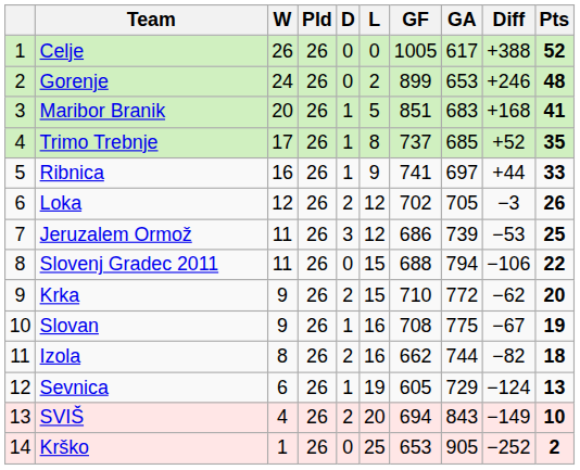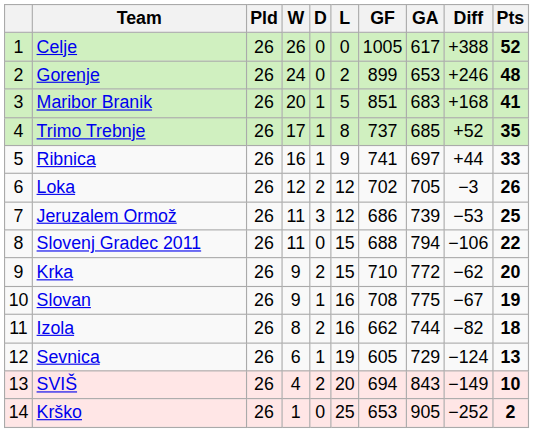 <table class="wikitable sortable" style="text-align:center">
 <tr>
 <th></th>
 <th width="185">Team</th>
+<th>Pld</th>
 <th>W</th>
-<th>Pld</th>
 <th>D</th>
 <th>L</th>
 <th>GF</th>
 <th>GA</th>
 <th>Diff</th>
 <th>Pts</th>
 </tr>
 <tr style="background: #D0F0C0;">
 <td>1</td>
 <td align=left><a href='#'>Celje</a></td>
 <td>26</td>
 <td>26</td>
 <td>0</td>
 <td>0</td>
 <td>1005</td>
 <td>617</td>
 <td>+388</td>
 <td><strong>52</strong></td>
 </tr>
 <tr style="background: #D0F0C0;">
 <td>2</td>
 <td align=left><a href='#'>Gorenje</a></td>
+<td>26</td>
 <td>24</td>
-<td>26</td>
 <td>0</td>
 <td>2</td>
 <td>899</td>
 <td>653</td>
 <td>+246</td>
 <td><strong>48</strong></td>
 </tr>
 <tr style="background: #D0F0C0;">
 <td>3</td>
 <td align=left><a href='#'>Maribor Branik</a></td>
+<td>26</td>
 <td>20</td>
-<td>26</td>
 <td>1</td>
 <td>5</td>
 <td>851</td>
 <td>683</td>
 <td>+168</td>
 <td><strong>41</strong></td>
 </tr>
 <tr style="background: #D0F0C0;">
 <td>4</td>
 <td align=left><a href='#'>Trimo Trebnje</a></td>
+<td>26</td>
 <td>17</td>
-<td>26</td>
 <td>1</td>
 <td>8</td>
 <td>737</td>
 <td>685</td>
 <td>+52</td>
 <td><strong>35</strong></td>
 </tr>
 <tr>
 <td>5</td>
 <td align=left><a href='#'>Ribnica</a></td>
+<td>26</td>
 <td>16</td>
-<td>26</td>
 <td>1</td>
 <td>9</td>
 <td>741</td>
 <td>697</td>
 <td>+44</td>
 <td><strong>33</strong></td>
 </tr>
 <tr>
 <td>6</td>
 <td align=left><a href='#'>Loka</a></td>
+<td>26</td>
 <td>12</td>
-<td>26</td>
 <td>2</td>
 <td>12</td>
 <td>702</td>
 <td>705</td>
 <td>−3</td>
 <td><strong>26</strong></td>
 </tr>
 <tr>
 <td>7</td>
 <td align=left><a href='#'>Jeruzalem Ormož</a></td>
+<td>26</td>
 <td>11</td>
-<td>26</td>
 <td>3</td>
 <td>12</td>
 <td>686</td>
 <td>739</td>
 <td>−53</td>
 <td><strong>25</strong></td>
 </tr>
 <tr>
 <td>8</td>
 <td align=left><a href='#'>Slovenj Gradec 2011</a></td>
+<td>26</td>
 <td>11</td>
-<td>26</td>
 <td>0</td>
 <td>15</td>
 <td>688</td>
 <td>794</td>
 <td>−106</td>
 <td><strong>22</strong></td>
 </tr>
 <tr>
 <td>9</td>
 <td align=left><a href='#'>Krka</a></td>
+<td>26</td>
 <td>9</td>
-<td>26</td>
 <td>2</td>
 <td>15</td>
 <td>710</td>
 <td>772</td>
 <td>−62</td>
 <td><strong>20</strong></td>
 </tr>
 <tr>
 <td>10</td>
 <td align=left><a href='#'>Slovan</a></td>
+<td>26</td>
 <td>9</td>
-<td>26</td>
 <td>1</td>
 <td>16</td>
 <td>708</td>
 <td>775</td>
 <td>−67</td>
 <td><strong>19</strong></td>
 </tr>
 <tr>
 <td>11</td>
 <td align=left><a href='#'>Izola</a></td>
+<td>26</td>
 <td>8</td>
-<td>26</td>
 <td>2</td>
 <td>16</td>
 <td>662</td>
 <td>744</td>
 <td>−82</td>
 <td><strong>18</strong></td>
 </tr>
 <tr>
 <td>12</td>
 <td align=left><a href='#'>Sevnica</a></td>
+<td>26</td>
 <td>6</td>
-<td>26</td>
 <td>1</td>
 <td>19</td>
 <td>605</td>
 <td>729</td>
 <td>−124</td>
 <td><strong>13</strong></td>
 </tr>
 <tr style="background: #FFE6E6;">
 <td>13</td>
 <td align=left><a href='#'>SVIŠ</a></td>
+<td>26</td>
 <td>4</td>
-<td>26</td>
 <td>2</td>
 <td>20</td>
 <td>694</td>
 <td>843</td>
 <td>−149</td>
 <td><strong>10</strong></td>
 </tr>
 <tr style="background: #FFE6E6;">
 <td>14</td>
 <td align=left><a href='#'>Krško</a></td>
+<td>26</td>
 <td>1</td>
-<td>26</td>
 <td>0</td>
 <td>25</td>
 <td>653</td>
 <td>905</td>
 <td>−252</td>
 <td><strong>2</strong></td>
 </tr>
 </table>
